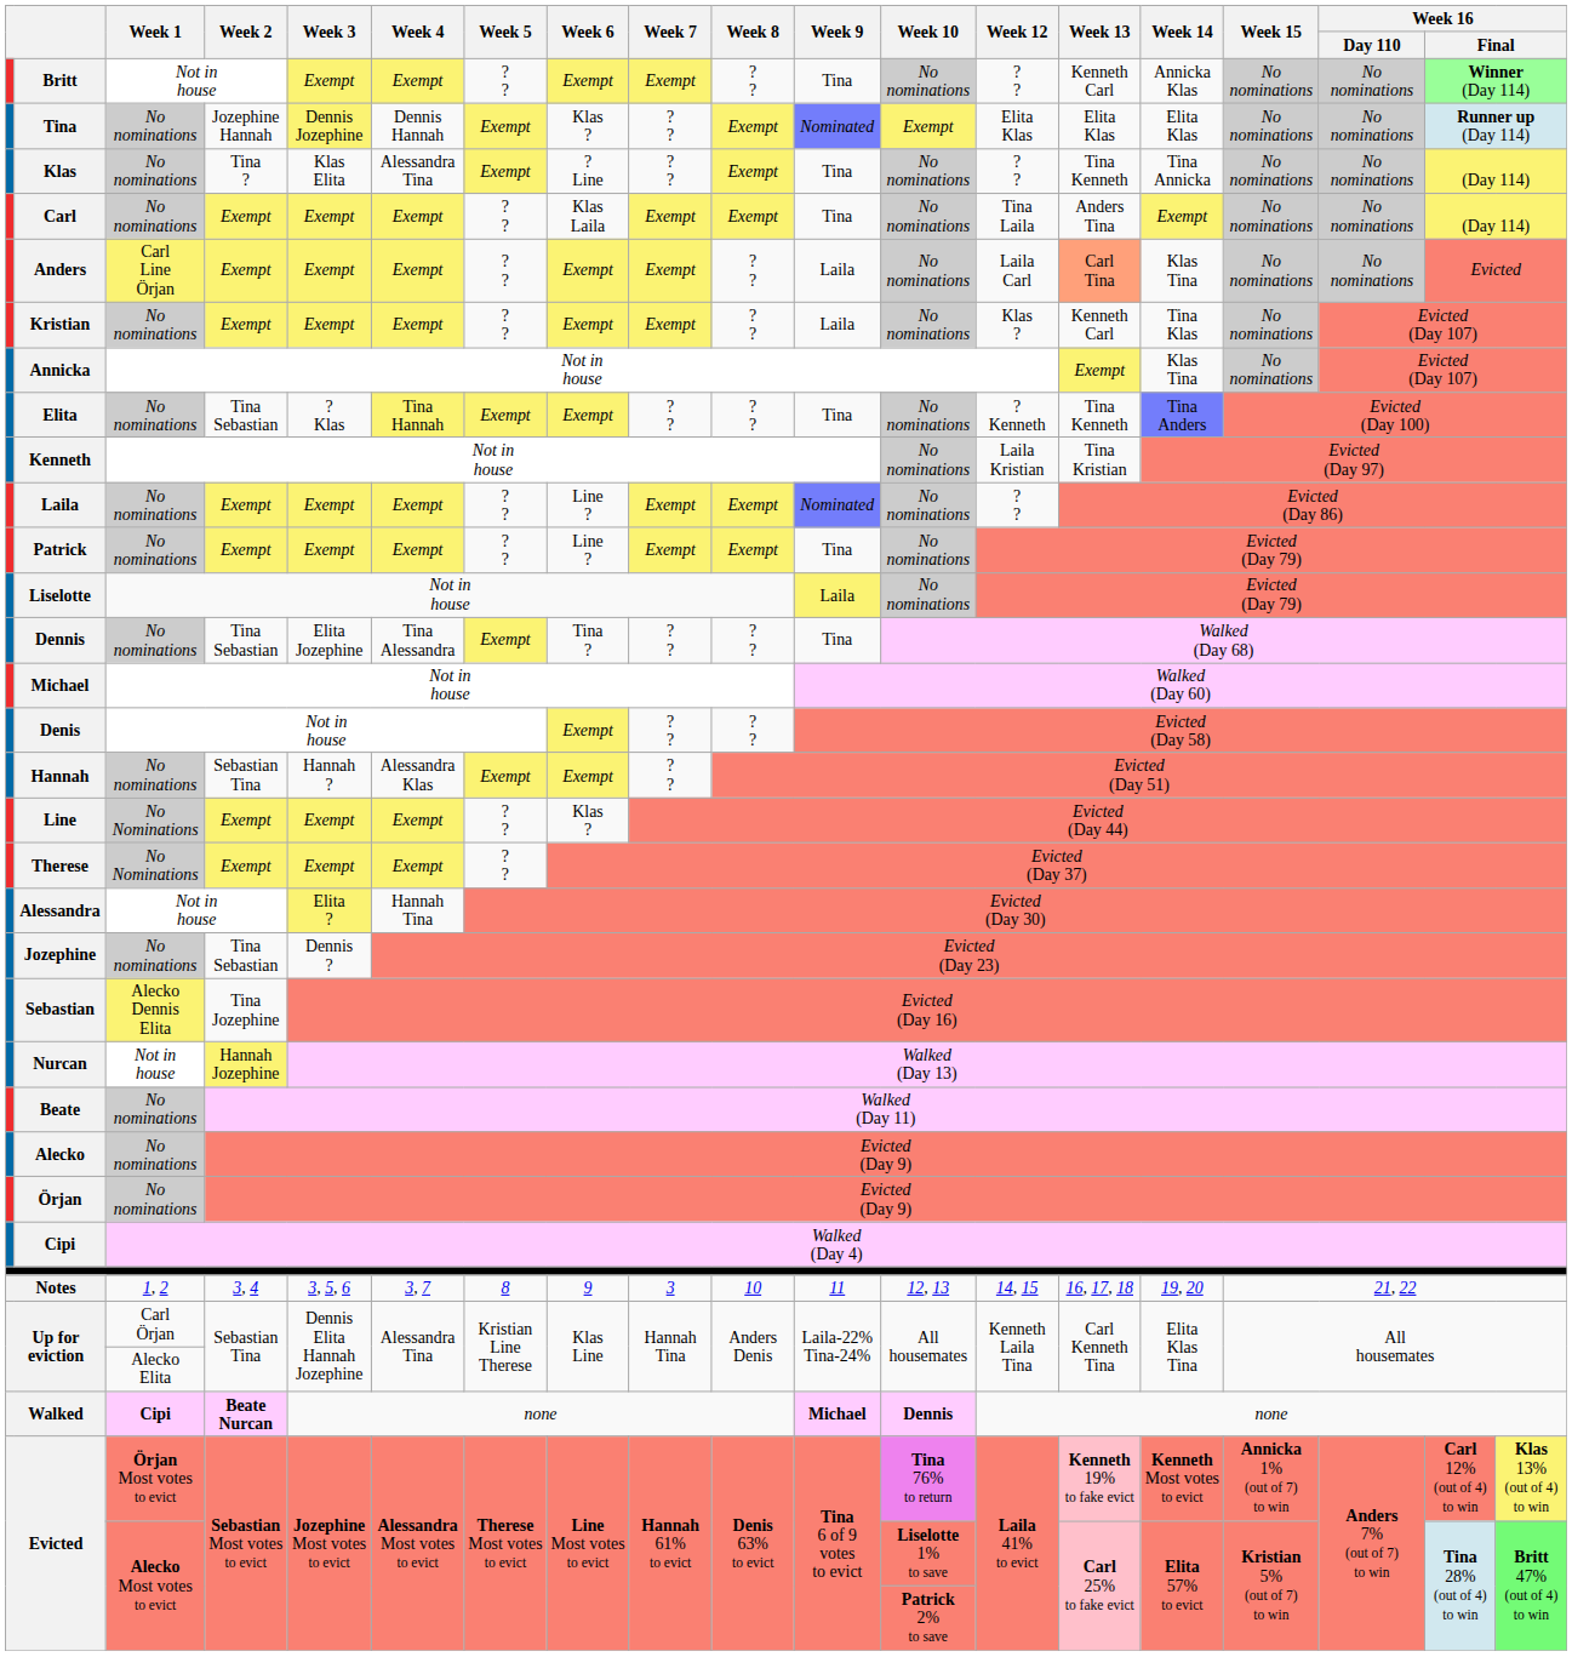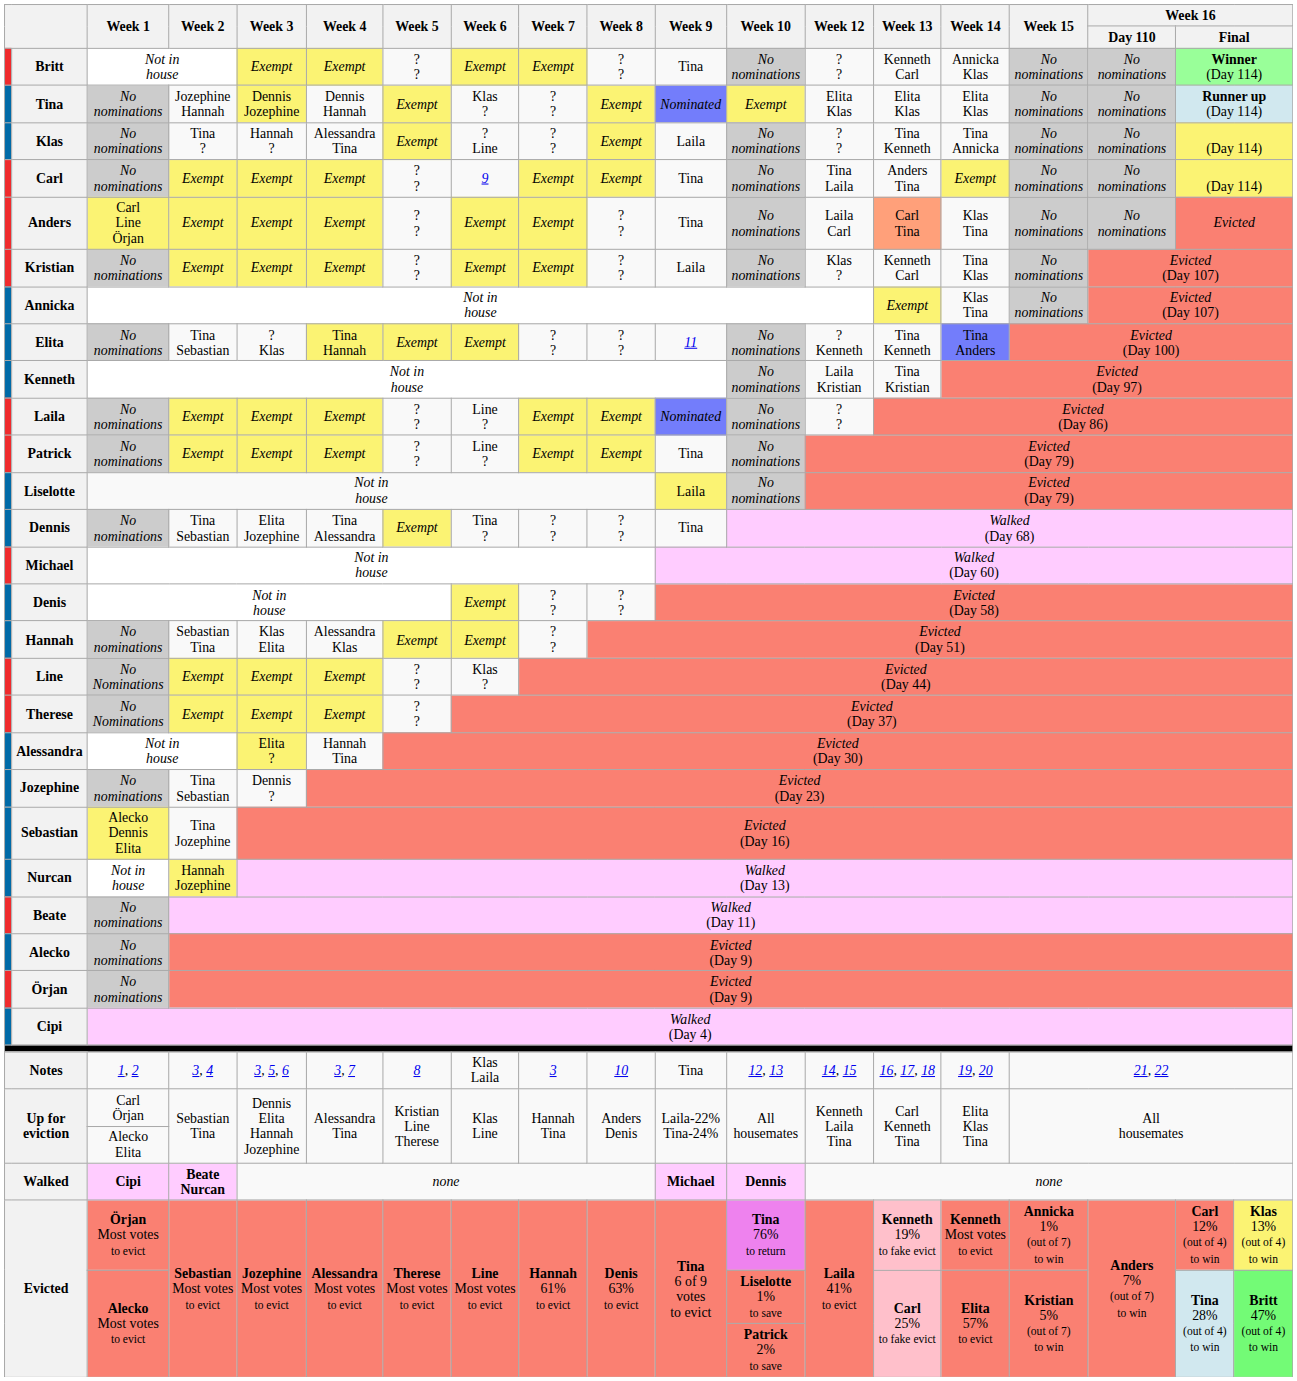 <table class="wikitable" style="text-align:center; width: 100%; font-size:85%; line-height:15px;">
 <tr>
 <th style="width: 5%;" colspan="2" rowspan="2"></th>
 <th style="width: 5%;" rowspan="2">Week 1</th>
 <th style="width: 5%;" rowspan="2">Week 2</th>
 <th style="width: 5%;" rowspan="2">Week 3</th>
 <th style="width: 5%;" rowspan="2">Week 4</th>
 <th style="width: 5%;" rowspan="2">Week 5</th>
 <th style="width: 5%;" rowspan="2">Week 6</th>
 <th style="width: 5%;" rowspan="2">Week 7</th>
 <th style="width: 5%;" rowspan="2">Week 8</th>
 <th style="width: 5%;" rowspan="2">Week 9</th>
 <th style="width: 5%;" rowspan="2">Week 10</th>
 <th style="width: 5%;" rowspan="2">Week 12</th>
 <th style="width: 5%;" rowspan="2">Week 13</th>
 <th style="width: 5%;" rowspan="2">Week 14</th>
 <th style="width: 5%;" rowspan="2">Week 15</th>
 <th style="width: 15%;" colspan="3">Week 16</th>
 </tr>
 <tr>
 <th>Day 110</th>
 <th colspan="2">Final</th>
 </tr>
 <tr>
 <th style="background:#EF2B2D;"></th>
 <th>Britt</th>
 <td colspan=2 style="background:white"><em>Not in<br>house</em></td>
 <td style="background:#FBF373;"><em>Exempt</em></td>
 <td style="background:#FBF373;"><em>Exempt</em></td>
 <td>?<br>?</td>
 <td style="background:#FBF373;"><em>Exempt</em></td>
 <td style="background:#FBF373;"><em>Exempt</em></td>
 <td>?<br>?</td>
 <td>Tina</td>
 <td style="background:#CCC;"><em>No<br>nominations</em></td>
 <td>?<br>?</td>
 <td>Kenneth<br>Carl</td>
 <td>Annicka<br>Klas</td>
 <td style="background:#CCCCCC;"><em>No<br>nominations</em></td>
 <td style="background:#CCCCCC;"><em>No<br>nominations</em></td>
 <td style="background:#99FF99;" colspan="2"><strong>Winner</strong><br>(Day 114)</td>
 </tr>
 <tr>
 <th style="background:#006AA7;"></th>
 <th>Tina</th>
 <td style="background:#CCC;"><em>No<br>nominations</em></td>
 <td>Jozephine<br>Hannah</td>
 <td style="background:#FBF373;">Dennis<br>Jozephine</td>
 <td>Dennis<br>Hannah</td>
 <td style="background:#FBF373;"><em>Exempt</em></td>
 <td>Klas<br>?</td>
 <td>?<br>?</td>
 <td style="background:#FBF373;"><em>Exempt</em></td>
 <td style="background:#737DFB;"><em>Nominated</em></td>
 <td style="background:#FBF373;"><em>Exempt</em></td>
 <td>Elita<br>Klas</td>
 <td>Elita<br>Klas</td>
 <td>Elita<br>Klas</td>
 <td style="background:#CCCCCC;"><em>No<br>nominations</em></td>
 <td style="background:#CCCCCC;"><em>No<br>nominations</em></td>
 <td style="background:#D1E8EF;" colspan="2"><strong>Runner up</strong><br>(Day 114)</td>
 </tr>
 <tr>
 <th style="background:#006AA7;"></th>
 <th>Klas</th>
 <td style="background:#CCC;"><em>No<br>nominations</em></td>
 <td>Tina<br>?</td>
-<td>Klas<br>Elita</td>
+<td>Hannah<br>?</td>
 <td>Alessandra<br>Tina</td>
 <td style="background:#FBF373;"><em>Exempt</em></td>
 <td>?<br>Line</td>
 <td>?<br>?</td>
 <td style="background:#FBF373;"><em>Exempt</em></td>
-<td>Tina</td>
+<td>Laila</td>
 <td style="background:#CCC;"><em>No<br>nominations</em></td>
 <td>?<br>?</td>
 <td>Tina<br>Kenneth</td>
 <td>Tina<br>Annicka</td>
 <td style="background:#CCCCCC;"><em>No<br>nominations</em></td>
 <td style="background:#CCCCCC;"><em>No<br>nominations</em></td>
 <td style="background:#FBF373;" colspan="2"><br>(Day 114)</td>
 </tr>
 <tr>
 <th style="background:#EF2B2D;"></th>
 <th>Carl</th>
 <td style="background:#CCC;"><em>No<br>nominations</em></td>
 <td style="background:#FBF373;"><em>Exempt</em></td>
 <td style="background:#FBF373;"><em>Exempt</em></td>
 <td style="background:#FBF373;"><em>Exempt</em></td>
 <td>?<br>?</td>
-<td>Klas<br>Laila</td>
+<td><em><a href='#'>9</a></em></td>
 <td style="background:#FBF373;"><em>Exempt</em></td>
 <td style="background:#FBF373;"><em>Exempt</em></td>
 <td>Tina</td>
 <td style="background:#CCC;"><em>No<br>nominations</em></td>
 <td>Tina<br>Laila</td>
 <td>Anders<br>Tina</td>
 <td style="background:#FBF373;"><em>Exempt</em></td>
 <td style="background:#CCCCCC;"><em>No<br>nominations</em></td>
 <td style="background:#CCCCCC;"><em>No<br>nominations</em></td>
 <td style="background:#FBF373;" colspan="2"><br>(Day 114)</td>
 </tr>
 <tr>
 <th style="background:#EF2B2D;"></th>
 <th>Anders</th>
 <td style="background:#FBF373;">Carl<br>Line<br>Örjan</td>
 <td style="background:#FBF373;"><em>Exempt</em></td>
 <td style="background:#FBF373;"><em>Exempt</em></td>
 <td style="background:#FBF373;"><em>Exempt</em></td>
 <td>?<br>?</td>
 <td style="background:#FBF373;"><em>Exempt</em></td>
 <td style="background:#FBF373;"><em>Exempt</em></td>
 <td>?<br>?</td>
-<td>Laila</td>
+<td>Tina</td>
 <td style="background:#CCC;"><em>No<br>nominations</em></td>
 <td>Laila<br>Carl</td>
 <td style="background: lightsalmon;">Carl<br>Tina</td>
 <td>Klas<br>Tina</td>
 <td style="background:#CCCCCC;"><em>No<br>nominations</em></td>
 <td style="background:#CCCCCC;"><em>No<br>nominations</em></td>
 <td style="background:#fa8072;" colspan="2"><em>Evicted</em><br></td>
 </tr>
 <tr>
 <th style="background:#EF2B2D;"></th>
 <th>Kristian</th>
 <td style="background:#CCC;"><em>No<br>nominations</em></td>
 <td style="background:#FBF373;"><em>Exempt</em></td>
 <td style="background:#FBF373;"><em>Exempt</em></td>
 <td style="background:#FBF373;"><em>Exempt</em></td>
 <td>?<br>?</td>
 <td style="background:#FBF373;"><em>Exempt</em></td>
 <td style="background:#FBF373;"><em>Exempt</em></td>
 <td>?<br>?</td>
 <td>Laila</td>
 <td style="background:#CCC;"><em>No<br>nominations</em></td>
 <td>Klas<br>?</td>
 <td>Kenneth<br>Carl</td>
 <td>Tina<br>Klas</td>
 <td style="background:#CCCCCC;"><em>No<br>nominations</em></td>
 <td style="background:#fa8072;" colspan="3"><em>Evicted</em><br>(Day 107)</td>
 </tr>
 <tr>
 <th style="background:#006AA7;"></th>
 <th>Annicka</th>
 <td colspan=11 style="background:white"><em>Not in<br>house</em></td>
 <td style="background:#FBF373;"><em>Exempt</em></td>
 <td>Klas<br>Tina</td>
 <td style="background:#CCCCCC;"><em>No<br>nominations</em></td>
 <td style="background:#fa8072;" colspan="3"><em>Evicted</em><br>(Day 107)</td>
 </tr>
 <tr>
 <th style="background:#006AA7;"></th>
 <th>Elita</th>
 <td style="background:#CCC;"><em>No<br>nominations</em></td>
 <td>Tina<br>Sebastian</td>
 <td>?<br>Klas</td>
 <td style="background:#FBF373;">Tina<br>Hannah</td>
 <td style="background:#FBF373;"><em>Exempt</em></td>
 <td style="background:#FBF373;"><em>Exempt</em></td>
 <td>?<br>?</td>
 <td>?<br>?</td>
-<td>Tina</td>
+<td><em><a href='#'>11</a></em></td>
 <td style="background:#CCC;"><em>No<br>nominations</em></td>
 <td>?<br>Kenneth</td>
 <td>Tina<br>Kenneth</td>
 <td style="background:#737DFB;">Tina<br>Anders</td>
 <td style="background:#fa8072;" colspan="4"><em>Evicted</em><br>(Day 100)</td>
 </tr>
 <tr>
 <th style="background:#006AA7;"></th>
 <th>Kenneth</th>
 <td colspan=9 style="background:white"><em>Not in<br>house</em></td>
 <td style="background:#CCC;"><em>No<br>nominations</em></td>
 <td>Laila<br>Kristian</td>
 <td>Tina<br>Kristian</td>
 <td style="background:#fa8072;" colspan="5"><em>Evicted</em><br>(Day 97)</td>
 </tr>
 <tr>
 <th style="background:#EF2B2D;"></th>
 <th>Laila</th>
 <td style="background:#CCC;"><em>No<br>nominations</em></td>
 <td style="background:#FBF373;"><em>Exempt</em></td>
 <td style="background:#FBF373;"><em>Exempt</em></td>
 <td style="background:#FBF373;"><em>Exempt</em></td>
 <td>?<br>?</td>
 <td>Line<br>?</td>
 <td style="background:#FBF373;"><em>Exempt</em></td>
 <td style="background:#FBF373;"><em>Exempt</em></td>
 <td style="background:#737DFB;"><em>Nominated</em></td>
 <td style="background:#CCC;"><em>No<br>nominations</em></td>
 <td>?<br>?</td>
 <td style="background:#fa8072;" colspan="6"><em>Evicted</em><br>(Day 86)</td>
 </tr>
 <tr>
 <th style="background:#EF2B2D;"></th>
 <th>Patrick</th>
 <td style="background:#CCC;"><em>No<br>nominations</em></td>
 <td style="background:#FBF373;"><em>Exempt</em></td>
 <td style="background:#FBF373;"><em>Exempt</em></td>
 <td style="background:#FBF373;"><em>Exempt</em></td>
 <td>?<br>?</td>
 <td>Line<br>?</td>
 <td style="background:#FBF373;"><em>Exempt</em></td>
 <td style="background:#FBF373;"><em>Exempt</em></td>
 <td>Tina</td>
 <td style="background:#CCC;"><em>No<br>nominations</em></td>
 <td style="background:#fa8072;" colspan="7"><em>Evicted</em><br> (Day 79)</td>
 </tr>
 <tr>
 <th style="background:#006AA7;"></th>
 <th>Liselotte</th>
 <td colspan=8><em>Not in<br>house</em></td>
 <td style="background:#FBF373;">Laila</td>
 <td style="background:#CCC;"><em>No<br>nominations</em></td>
 <td style="background:#fa8072;" colspan="7"><em>Evicted</em><br>(Day 79)</td>
 </tr>
 <tr>
 <th style="background:#006AA7;"></th>
 <th>Dennis</th>
 <td style="background:#CCC;"><em>No<br>nominations</em></td>
 <td>Tina<br>Sebastian</td>
 <td>Elita<br>Jozephine</td>
 <td>Tina<br>Alessandra</td>
 <td style="background:#FBF373;"><em>Exempt</em></td>
 <td>Tina<br>?</td>
 <td>?<br>?</td>
 <td>?<br>?</td>
 <td>Tina</td>
 <td style="background:#ffccff;" colspan="8"><em>Walked</em><br>(Day 68)</td>
 </tr>
 <tr>
 <th style="background:#EF2B2D;"></th>
 <th>Michael</th>
 <td colspan=8 style="background:white"><em>Not in<br>house</em></td>
 <td style="background:#ffccff;" colspan="9"><em>Walked</em><br>(Day 60)</td>
 </tr>
 <tr>
 <th style="background:#006AA7;"></th>
 <th>Denis</th>
 <td colspan=5 style="background:white"><em>Not in<br>house</em></td>
 <td style="background:#FBF373;"><em>Exempt</em></td>
 <td>?<br>?</td>
 <td>?<br>?</td>
 <td style="background:#fa8072;" colspan="9"><em>Evicted</em><br>(Day 58)</td>
 </tr>
 <tr>
 <th style="background:#006AA7;"></th>
 <th>Hannah</th>
 <td style="background:#CCC;"><em>No<br>nominations</em></td>
 <td>Sebastian<br>Tina</td>
-<td>Hannah<br>?</td>
+<td>Klas<br>Elita</td>
 <td>Alessandra<br>Klas</td>
 <td style="background:#FBF373;"><em>Exempt</em></td>
 <td style="background:#FBF373;"><em>Exempt</em></td>
 <td>?<br>?</td>
 <td style="background:#fa8072;" colspan="10"><em>Evicted</em><br>(Day 51)</td>
 </tr>
 <tr>
 <th style="background:#EF2B2D;"></th>
 <th>Line</th>
 <td style="background:#CCC;"><em>No<br>Nominations</em></td>
 <td style="background:#FBF373;"><em>Exempt</em></td>
 <td style="background:#FBF373;"><em>Exempt</em></td>
 <td style="background:#FBF373;"><em>Exempt</em></td>
 <td>?<br>?</td>
 <td>Klas<br>?</td>
 <td style="background:#fa8072;" colspan="11"><em>Evicted</em><br>(Day 44)</td>
 </tr>
 <tr>
 <th style="background:#EF2B2D;"></th>
 <th>Therese</th>
 <td style="background:#CCC;"><em>No<br>Nominations</em></td>
 <td style="background:#FBF373;"><em>Exempt</em></td>
 <td style="background:#FBF373;"><em>Exempt</em></td>
 <td style="background:#FBF373;"><em>Exempt</em></td>
 <td>?<br>?</td>
 <td style="background:#fa8072;" colspan="12"><em>Evicted</em><br>(Day 37)</td>
 </tr>
 <tr>
 <th style="background:#006AA7;"></th>
 <th>Alessandra</th>
 <td colspan=2 style="background:white"><em>Not in<br>house</em></td>
 <td style="background:#FBF373;">Elita<br>?</td>
 <td>Hannah<br>Tina</td>
 <td style="background:#fa8072;" colspan="13"><em>Evicted</em><br>(Day 30)</td>
 </tr>
 <tr>
 <th style="background:#006AA7;"></th>
 <th>Jozephine</th>
 <td style="background:#CCC;"><em>No<br>nominations</em></td>
 <td>Tina<br>Sebastian</td>
 <td>Dennis<br>?</td>
 <td style="background:#fa8072;" colspan="14"><em>Evicted</em><br>(Day 23)</td>
 </tr>
 <tr>
 <th style="background:#006AA7;"></th>
 <th>Sebastian</th>
 <td style="background:#FBF373;">Alecko<br>Dennis<br>Elita</td>
 <td>Tina<br>Jozephine</td>
 <td style="background:#fa8072;" colspan="15"><em>Evicted</em><br>(Day 16)</td>
 </tr>
 <tr>
 <th style="background:#006AA7;"></th>
 <th>Nurcan</th>
 <td style="background:white"><em>Not in<br>house</em></td>
 <td style="background:#FBF373;">Hannah<br>Jozephine</td>
 <td style="background:#ffccff;" colspan="15"><em>Walked</em><br>(Day 13)</td>
 </tr>
 <tr>
 <th style="background:#EF2B2D;"></th>
 <th>Beate</th>
 <td style="background:#CCC;"><em>No<br>nominations</em></td>
 <td style="background:#ffccff;" colspan="16"><em>Walked</em><br>(Day 11)</td>
 </tr>
 <tr>
 <th style="background:#006AA7;"></th>
 <th>Alecko</th>
 <td style="background:#CCC;"><em>No<br>nominations</em></td>
 <td style="background:#fa8072;" colspan="16"><em>Evicted</em><br>(Day 9)</td>
 </tr>
 <tr>
 <th style="background:#EF2B2D;"></th>
 <th>Örjan</th>
 <td style="background:#CCC;"><em>No<br>nominations</em></td>
 <td style="background:#fa8072;" colspan="16"><em>Evicted</em><br>(Day 9)</td>
 </tr>
 <tr>
 <th style="background:#006AA7;"></th>
 <th>Cipi</th>
 <td style="background:#ffccff;" colspan="17"><em>Walked</em><br>(Day 4)</td>
 </tr>
 <tr>
 <td colspan="19" style="background:#000"></td>
 </tr>
 <tr>
 <th colspan="2">Notes</th>
 <td><em><a href='#'>1</a>, <a href='#'>2</a></em></td>
 <td><em><a href='#'>3</a>, <a href='#'>4</a></em></td>
 <td><em><a href='#'>3</a>, <a href='#'>5</a>, <a href='#'>6</a></em></td>
 <td><em><a href='#'>3</a>, <a href='#'>7</a></em></td>
 <td><em><a href='#'>8</a></em></td>
-<td><em><a href='#'>9</a></em></td>
+<td>Klas<br>Laila</td>
 <td><em><a href='#'>3</a></em></td>
 <td><em><a href='#'>10</a></em></td>
-<td><em><a href='#'>11</a></em></td>
+<td>Tina</td>
 <td><em><a href='#'>12</a>, <a href='#'>13</a></em></td>
 <td><em><a href='#'>14</a>, <a href='#'>15</a></em></td>
 <td><em><a href='#'>16</a>, <a href='#'>17</a>, <a href='#'>18</a></em></td>
 <td><em><a href='#'>19</a>, <a href='#'>20</a></em></td>
 <td colspan="4"><em><a href='#'>21</a>, <a href='#'>22</a></em></td>
 </tr>
 <tr>
 <th colspan="2" rowspan="2">Up for<br>eviction</th>
 <td>Carl<br>Örjan</td>
 <td rowspan="2">Sebastian<br>Tina</td>
 <td rowspan="2">Dennis<br>Elita<br>Hannah<br>Jozephine</td>
 <td rowspan="2">Alessandra<br>Tina</td>
 <td rowspan="2">Kristian<br>Line<br>Therese</td>
 <td rowspan="2">Klas<br>Line</td>
 <td rowspan="2">Hannah<br>Tina</td>
 <td rowspan="2">Anders<br>Denis</td>
 <td rowspan="2">Laila-22%<br>Tina-24%</td>
 <td rowspan="2">All<br>housemates</td>
 <td rowspan="2">Kenneth<br>Laila<br>Tina</td>
 <td rowspan="2">Carl<br>Kenneth<br>Tina</td>
 <td rowspan="2">Elita<br>Klas<br>Tina</td>
 <td colspan="4" rowspan="2">All<br>housemates</td>
 </tr>
 <tr>
 <td>Alecko<br>Elita</td>
 </tr>
 <tr>
 <th colspan="2">Walked</th>
 <td style="background:#ffccff;"><strong>Cipi</strong></td>
 <td style="background:#ffccff;"><strong>Beate<br>Nurcan</strong></td>
 <td colspan="6"><em>none</em></td>
 <td style="background:#ffccff;"><strong>Michael</strong></td>
 <td style="background:#ffccff;"><strong>Dennis</strong></td>
 <td colspan="7"><em>none</em></td>
 </tr>
 <tr>
 <th colspan="2" rowspan="3">Evicted</th>
 <td style="background:#fa8072;"><strong>Örjan</strong><br>Most votes<br><small>to evict</small></td>
 <td style="background:#fa8072;" rowspan="3"><strong>Sebastian</strong><br>Most votes<br><small>to evict</small></td>
 <td style="background:#fa8072;" rowspan="3"><strong>Jozephine</strong><br>Most votes<br><small>to evict</small></td>
 <td style="background:#fa8072;" rowspan="3"><strong>Alessandra</strong><br>Most votes<br><small>to evict</small></td>
 <td style="background:#fa8072;" rowspan="3"><strong>Therese</strong><br>Most votes<br><small>to evict</small></td>
 <td style="background:#fa8072;" rowspan="3"><strong>Line</strong><br>Most votes<br><small>to evict</small></td>
 <td style="background:#fa8072;" rowspan="3"><strong>Hannah</strong><br>61%<br><small>to evict</small></td>
 <td style="background:#fa8072;" rowspan="3"><strong>Denis</strong><br>63%<br><small>to evict</small></td>
 <td style="background:#fa8072;" rowspan="3"><strong>Tina</strong><br>6 of 9 votes<br>to evict</td>
 <td style="background:violet;"><strong>Tina</strong><br>76%<br><small>to return</small></td>
 <td style="background:#FA8072;" rowspan="3"><strong>Laila</strong><br>41%<br><small>to evict</small></td>
 <td style="background:#FFC0CB;"><strong>Kenneth</strong><br>19%<br><small>to fake evict</small></td>
 <td style="background:#FA8072;"><strong>Kenneth</strong><br>Most votes<br><small>to evict</small></td>
 <td style="background:#FA8072;"><strong>Annicka</strong><br>1%<br><small>(out of 7)<br>to win</small></td>
 <td style="background:#FA8072;" rowspan="3"><strong>Anders</strong><br>7%<br><small>(out of 7)<br>to win</small></td>
 <td style="background:#FA8072;"><strong>Carl</strong><br>12%<br><small>(out of 4)<br>to win</small></td>
 <td style="background:#FBF373;"><strong>Klas</strong><br>13%<br><small>(out of 4)<br>to win</small></td>
 </tr>
 <tr>
 <td style="background:#FA8072;" rowspan="2"><strong>Alecko</strong><br>Most votes<br><small>to evict</small></td>
 <td style="background:#FA8072;"><strong>Liselotte</strong><br>1%<br><small>to save</small></td>
 <td style="background:#FFC0CB;" rowspan="2"><strong>Carl</strong><br>25%<br><small>to fake evict</small></td>
 <td style="background:#fa8072;" rowspan="2"><strong>Elita</strong><br>57%<br><small>to evict</small></td>
 <td style="background:#FA8072;" rowspan="2"><strong>Kristian</strong><br>5%<br><small>(out of 7)<br>to win</small></td>
 <td style="background:#D1E8EF;" rowspan="2"><strong>Tina</strong><br>28%<br><small>(out of 4)<br>to win</small></td>
 <td style="background:#73FB76;" rowspan="2"><strong>Britt</strong><br>47%<br><small>(out of 4)<br>to win</small></td>
 </tr>
 <tr>
 <td style="background:#FA8072;"><strong>Patrick</strong><br>2%<br><small>to save</small></td>
 </tr>
 <tr>
 </tr>
 </table>
